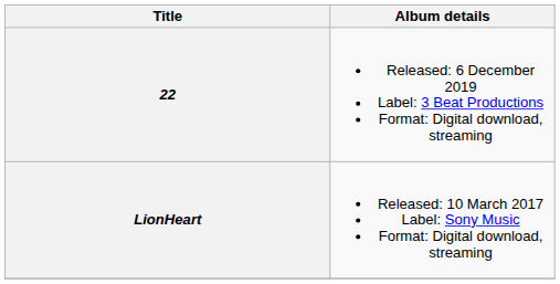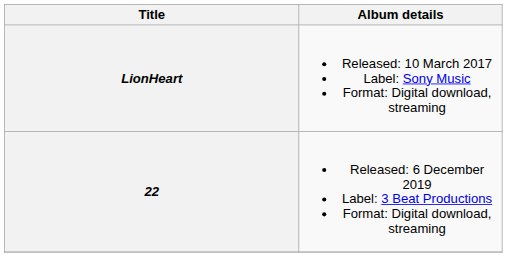 <table class="wikitable plainrowheaders" style="text-align:center;">
 <tr>
 <th style="width:22em;">Title</th>
 <th>Album details</th>
 </tr>
 <tr>
+<th scope="row"><em>LionHeart</em></th>
+<td><br><ul><li>Released: 10 March 2017</li><li>Label: <a href='#'>Sony Music</a></li><li>Format: Digital download, streaming</li></ul></td>
+</tr>
+<tr>
 <th scope="row"><em>22</em></th>
 <td><br><ul><li>Released: 6 December 2019</li><li>Label: <a href='#'>3 Beat Productions</a></li><li>Format: Digital download, streaming</li></ul></td>
 </tr>
 <tr>
-<th scope="row"><em>LionHeart</em></th>
-<td><br><ul><li>Released: 10 March 2017</li><li>Label: <a href='#'>Sony Music</a></li><li>Format: Digital download, streaming</li></ul></td>
-</tr>
-<tr>
 </tr>
 </table>
